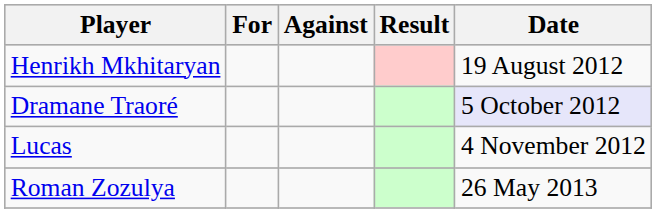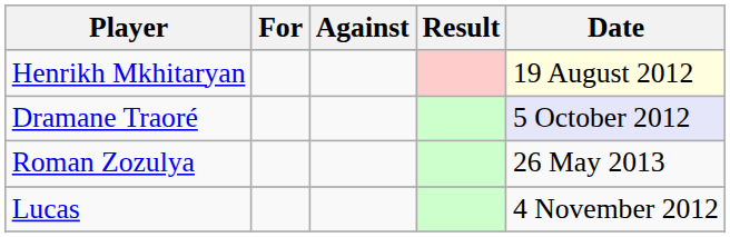 <table class="wikitable sortable">
 <tr>
 <th>Player</th>
 <th>For</th>
 <th>Against</th>
 <th>Result</th>
 <th>Date</th>
 </tr>
 <tr>
 <td> <a href='#'>Henrikh Mkhitaryan</a></td>
 <td></td>
 <td></td>
 <td style="background:#fcc;"></td>
-<td>19 August 2012</td>
+<td style="background: lightyellow;">19 August 2012</td>
 </tr>
 <tr>
 <td> <a href='#'>Dramane Traoré</a></td>
 <td></td>
 <td></td>
 <td style="background:#cfc;"></td>
 <td style="background: lavender;">5 October 2012</td>
 </tr>
 <tr>
+<td> <a href='#'>Roman Zozulya</a></td>
+<td></td>
+<td></td>
+<td style="background:#cfc;"></td>
+<td>26 May 2013</td>
+</tr>
+<tr>
 <td> <a href='#'>Lucas</a></td>
 <td></td>
 <td></td>
 <td style="background:#cfc;"></td>
 <td>4 November 2012</td>
 </tr>
-<tr>
-<td> <a href='#'>Roman Zozulya</a></td>
-<td></td>
-<td></td>
-<td style="background:#cfc;"></td>
-<td>26 May 2013</td>
-</tr>
 </table>
